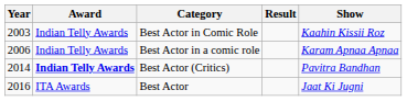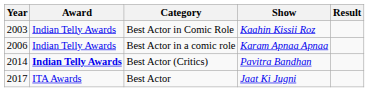 <table class="wikitable sortable">
 <tr>
 <th>Year</th>
 <th>Award</th>
 <th>Category</th>
+<th>Show</th>
 <th>Result</th>
-<th>Show</th>
 </tr>
 <tr>
 <td>2003</td>
 <td><a href='#'>Indian Telly Awards</a></td>
 <td>Best Actor in Comic Role</td>
+<td><em><a href='#'>Kaahin Kissii Roz</a></em></td>
 <td></td>
-<td><em><a href='#'>Kaahin Kissii Roz</a></em></td>
 </tr>
 <tr>
 <td>2006</td>
 <td><a href='#'>Indian Telly Awards</a></td>
 <td>Best Actor in a comic role</td>
+<td><em><a href='#'>Karam Apnaa Apnaa</a></em></td>
 <td></td>
-<td><em><a href='#'>Karam Apnaa Apnaa</a></em></td>
 </tr>
 <tr>
 <td>2014</td>
 <td><strong><a href='#'>Indian Telly Awards</a></strong></td>
 <td>Best Actor (Critics)</td>
+<td><em><a href='#'>Pavitra Bandhan</a></em></td>
 <td></td>
-<td><em><a href='#'>Pavitra Bandhan</a></em></td>
 </tr>
 <tr>
-<td>2016</td>
+<td>2017</td>
 <td><a href='#'>ITA Awards</a></td>
 <td>Best Actor</td>
+<td><em><a href='#'>Jaat Ki Jugni</a></em></td>
 <td></td>
-<td><em><a href='#'>Jaat Ki Jugni</a></em></td>
 </tr>
 </table>
